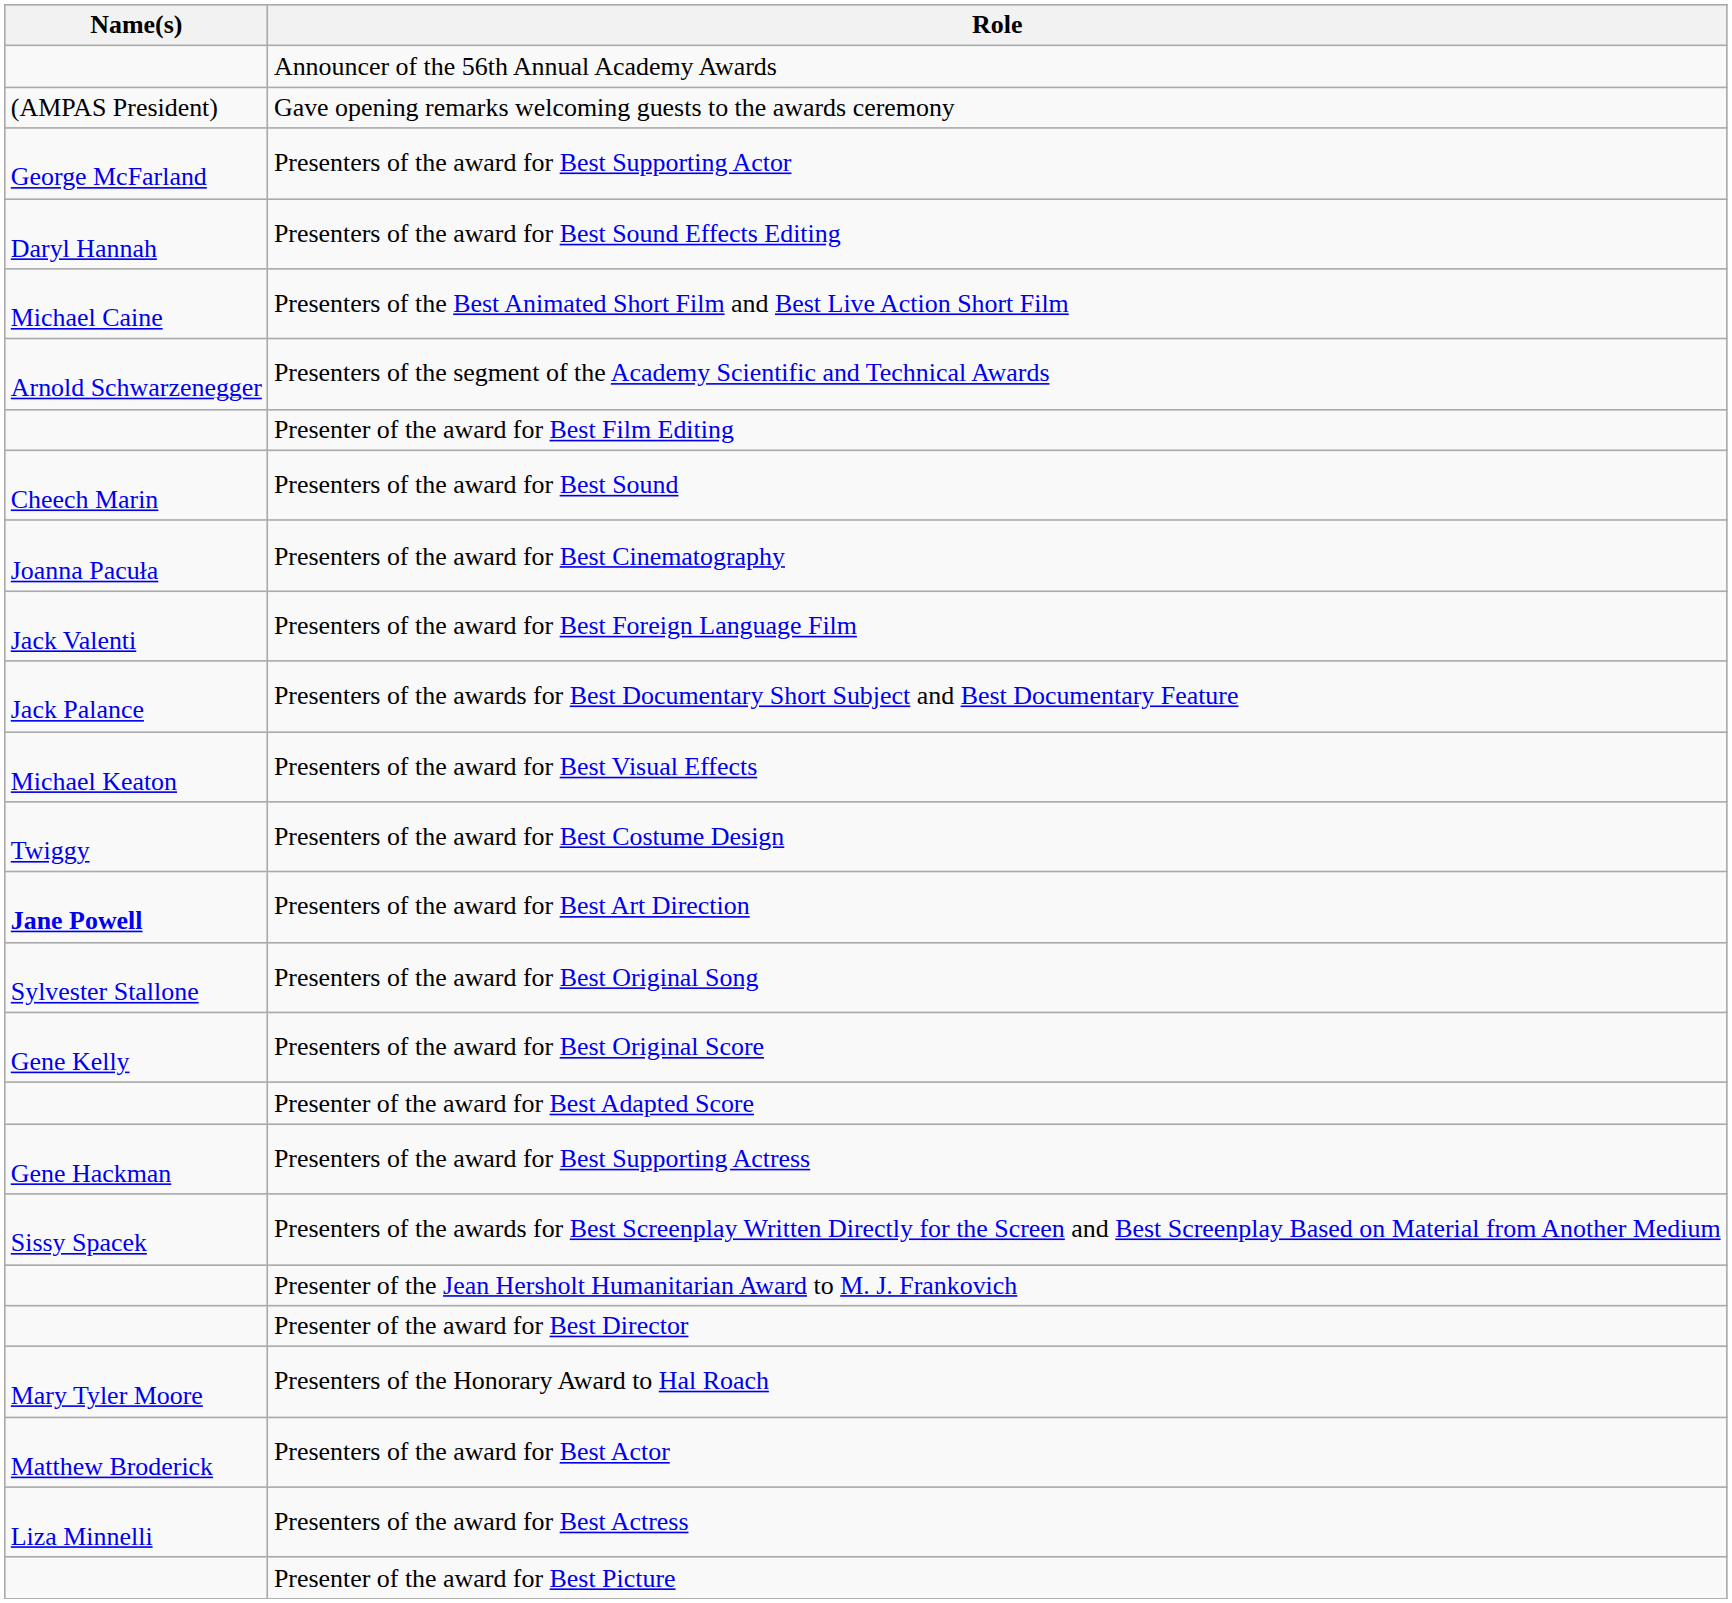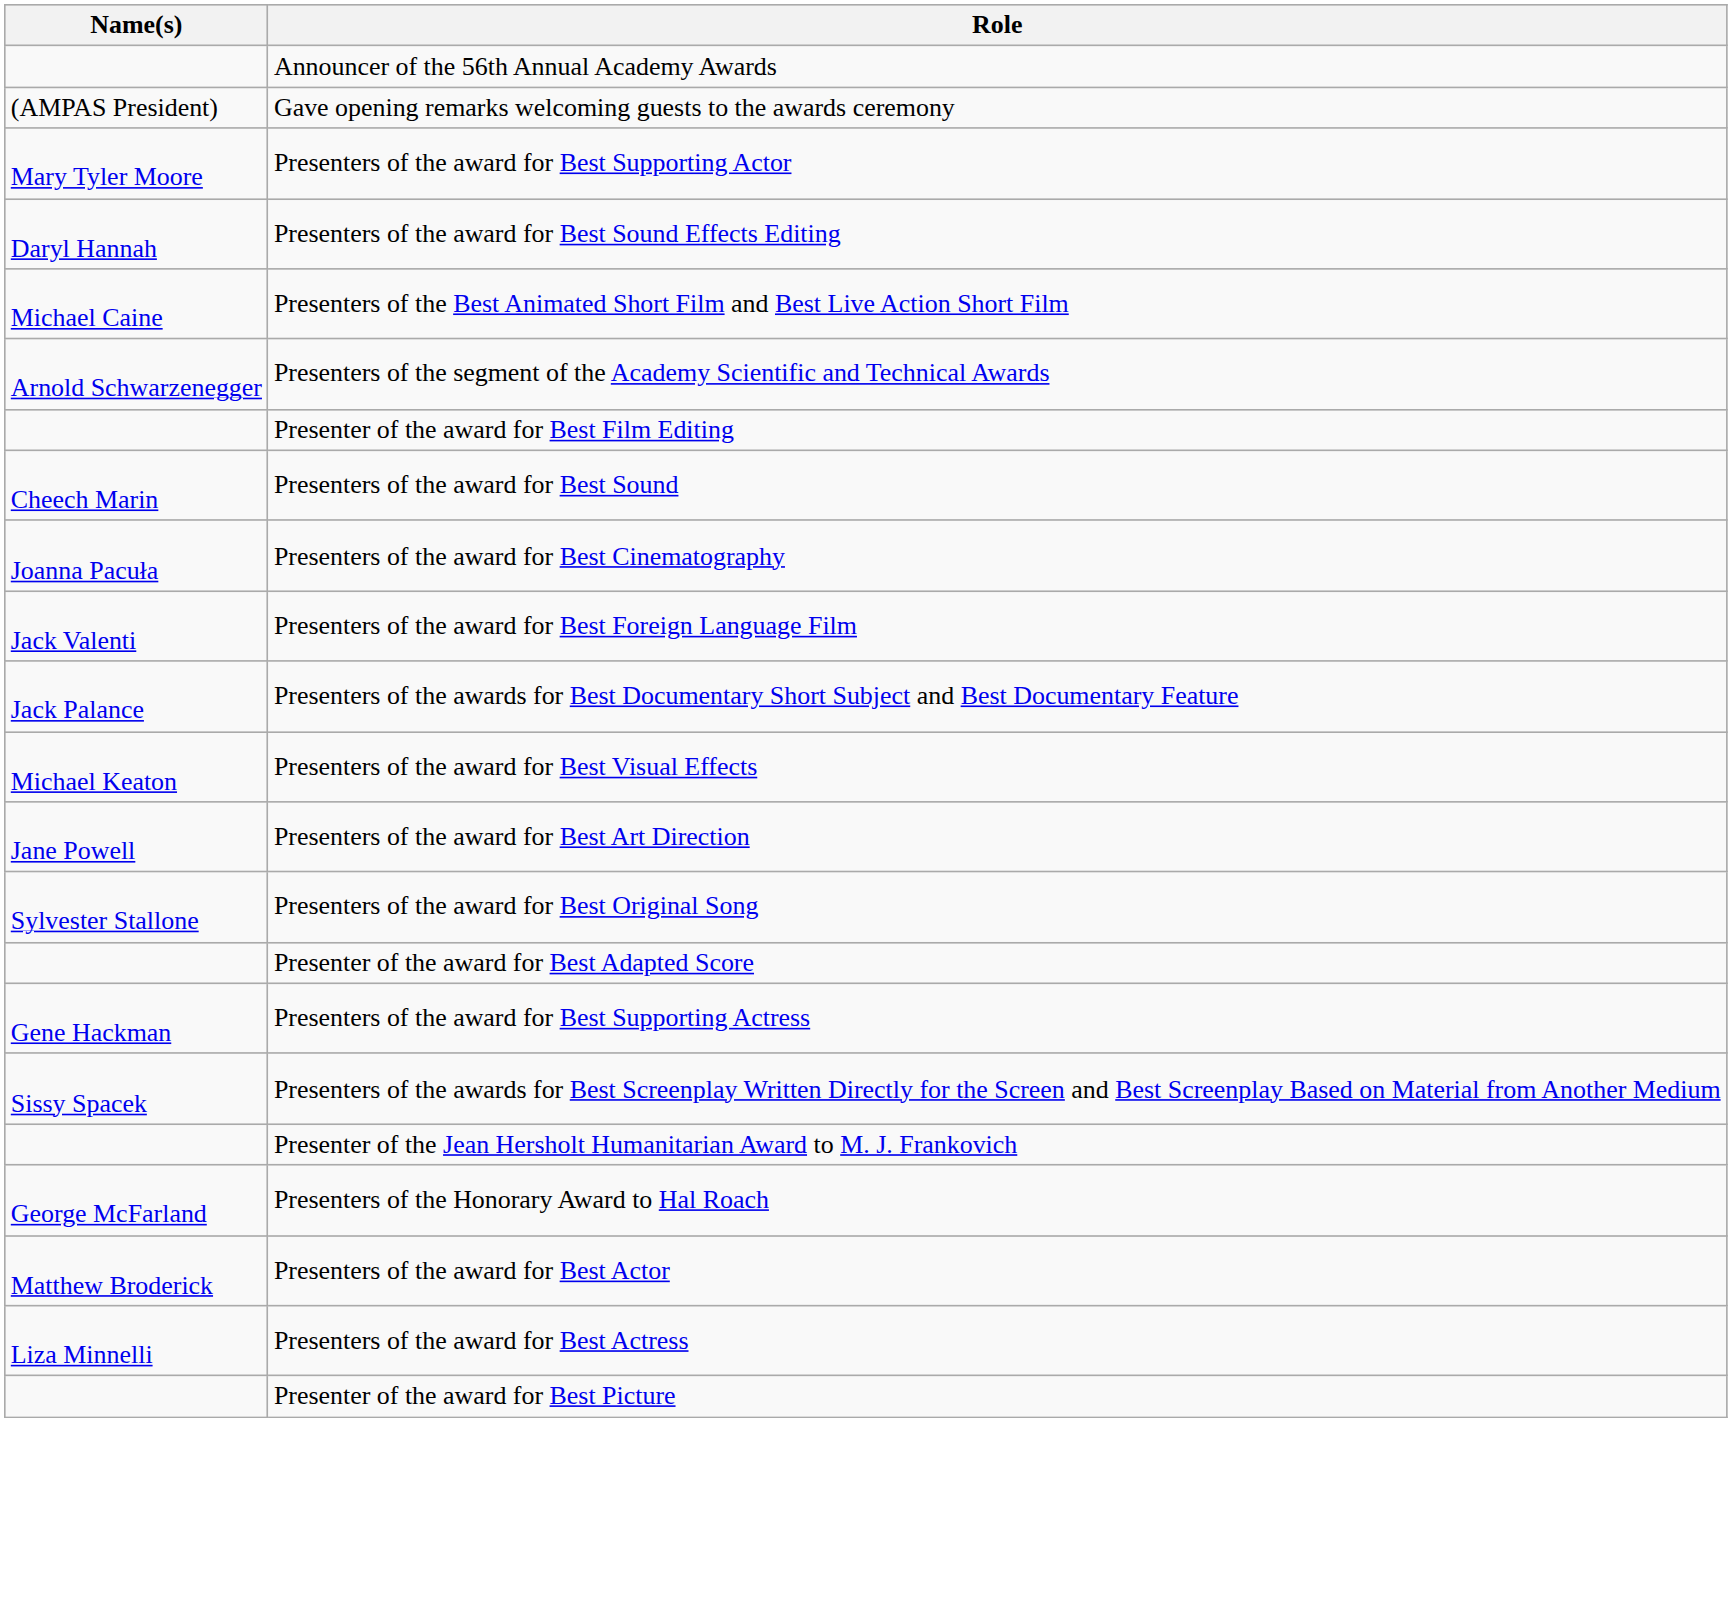 <table class="wikitable plainrowheaders sortable">
 <tr>
 <th scope="col">Name(s)</th>
 <th scope="col" class="unsortable">Role</th>
 </tr>
 <tr>
 <td scope="row"></td>
 <td>Announcer of the 56th Annual Academy Awards</td>
 </tr>
 <tr>
 <td scope="row"> (AMPAS President)</td>
 <td>Gave opening remarks welcoming guests to the awards ceremony</td>
 </tr>
 <tr>
-<td scope="row"><br><a href='#'>George McFarland</a></td>
+<td scope="row"><br><a href='#'>Mary Tyler Moore</a></td>
 <td>Presenters of the award for <a href='#'>Best Supporting Actor</a></td>
 </tr>
 <tr>
 <td scope="row"><br><a href='#'>Daryl Hannah</a></td>
 <td>Presenters of the award for <a href='#'>Best Sound Effects Editing</a></td>
 </tr>
 <tr>
 <td scope="row"><br><a href='#'>Michael Caine</a></td>
 <td>Presenters of the <a href='#'>Best Animated Short Film</a> and <a href='#'>Best Live Action Short Film</a></td>
 </tr>
 <tr>
 <td scope="row"><br><a href='#'>Arnold Schwarzenegger</a></td>
 <td>Presenters of the segment of the <a href='#'>Academy Scientific and Technical Awards</a></td>
 </tr>
 <tr>
 <td scope="row"></td>
 <td>Presenter of the award for <a href='#'>Best Film Editing</a></td>
 </tr>
 <tr>
 <td scope="row"><br><a href='#'>Cheech Marin</a></td>
 <td>Presenters of the award for <a href='#'>Best Sound</a></td>
 </tr>
 <tr>
 <td scope="row"><br><a href='#'>Joanna Pacuła</a></td>
 <td>Presenters of the award for <a href='#'>Best Cinematography</a></td>
 </tr>
 <tr>
 <td scope="row"><br><a href='#'>Jack Valenti</a></td>
 <td>Presenters of the award for <a href='#'>Best Foreign Language Film</a></td>
 </tr>
 <tr>
 <td scope="row"><br><a href='#'>Jack Palance</a></td>
 <td>Presenters of the awards for <a href='#'>Best Documentary Short Subject</a> and <a href='#'>Best Documentary Feature</a></td>
 </tr>
 <tr>
 <td scope="row"><br><a href='#'>Michael Keaton</a></td>
 <td>Presenters of the award for <a href='#'>Best Visual Effects</a></td>
 </tr>
 <tr>
-<td scope="row"><br><a href='#'>Twiggy</a></td>
-<td>Presenters of the award for <a href='#'>Best Costume Design</a></td>
-</tr>
-<tr>
-<td scope="row"><strong><br><a href='#'>Jane Powell</a></strong></td>
+<td scope="row"><br><a href='#'>Jane Powell</a></td>
 <td>Presenters of the award for <a href='#'>Best Art Direction</a></td>
 </tr>
 <tr>
 <td scope="row"><br><a href='#'>Sylvester Stallone</a></td>
 <td>Presenters of the award for <a href='#'>Best Original Song</a></td>
-</tr>
-<tr>
-<td scope="row"><br><a href='#'>Gene Kelly</a></td>
-<td>Presenters of the award for <a href='#'>Best Original Score</a></td>
 </tr>
 <tr>
 <td scope="row"></td>
 <td>Presenter of the award for <a href='#'>Best Adapted Score</a></td>
 </tr>
 <tr>
 <td scope="row"><br><a href='#'>Gene Hackman</a></td>
 <td>Presenters of the award for <a href='#'>Best Supporting Actress</a></td>
 </tr>
 <tr>
 <td scope="row"><br><a href='#'>Sissy Spacek</a></td>
 <td>Presenters of the awards for <a href='#'>Best Screenplay Written Directly for the Screen</a> and <a href='#'>Best Screenplay Based on Material from Another Medium</a></td>
 </tr>
 <tr>
 <td scope="row"></td>
 <td>Presenter of the <a href='#'>Jean Hersholt Humanitarian Award</a> to <a href='#'>M. J. Frankovich</a></td>
 </tr>
 <tr>
-<td scope="row"></td>
-<td>Presenter of the award for <a href='#'>Best Director</a></td>
-</tr>
-<tr>
-<td scope="row"><br><a href='#'>Mary Tyler Moore</a></td>
+<td scope="row"><br><a href='#'>George McFarland</a></td>
 <td>Presenters of the Honorary Award to <a href='#'>Hal Roach</a></td>
 </tr>
 <tr>
 <td scope="row"><br><a href='#'>Matthew Broderick</a></td>
 <td>Presenters of the award for <a href='#'>Best Actor</a></td>
 </tr>
 <tr>
 <td scope="row"><br><a href='#'>Liza Minnelli</a></td>
 <td>Presenters of the award for <a href='#'>Best Actress</a></td>
 </tr>
 <tr>
 <td scope="row"></td>
 <td>Presenter of the award for <a href='#'>Best Picture</a></td>
 </tr>
 </table>
